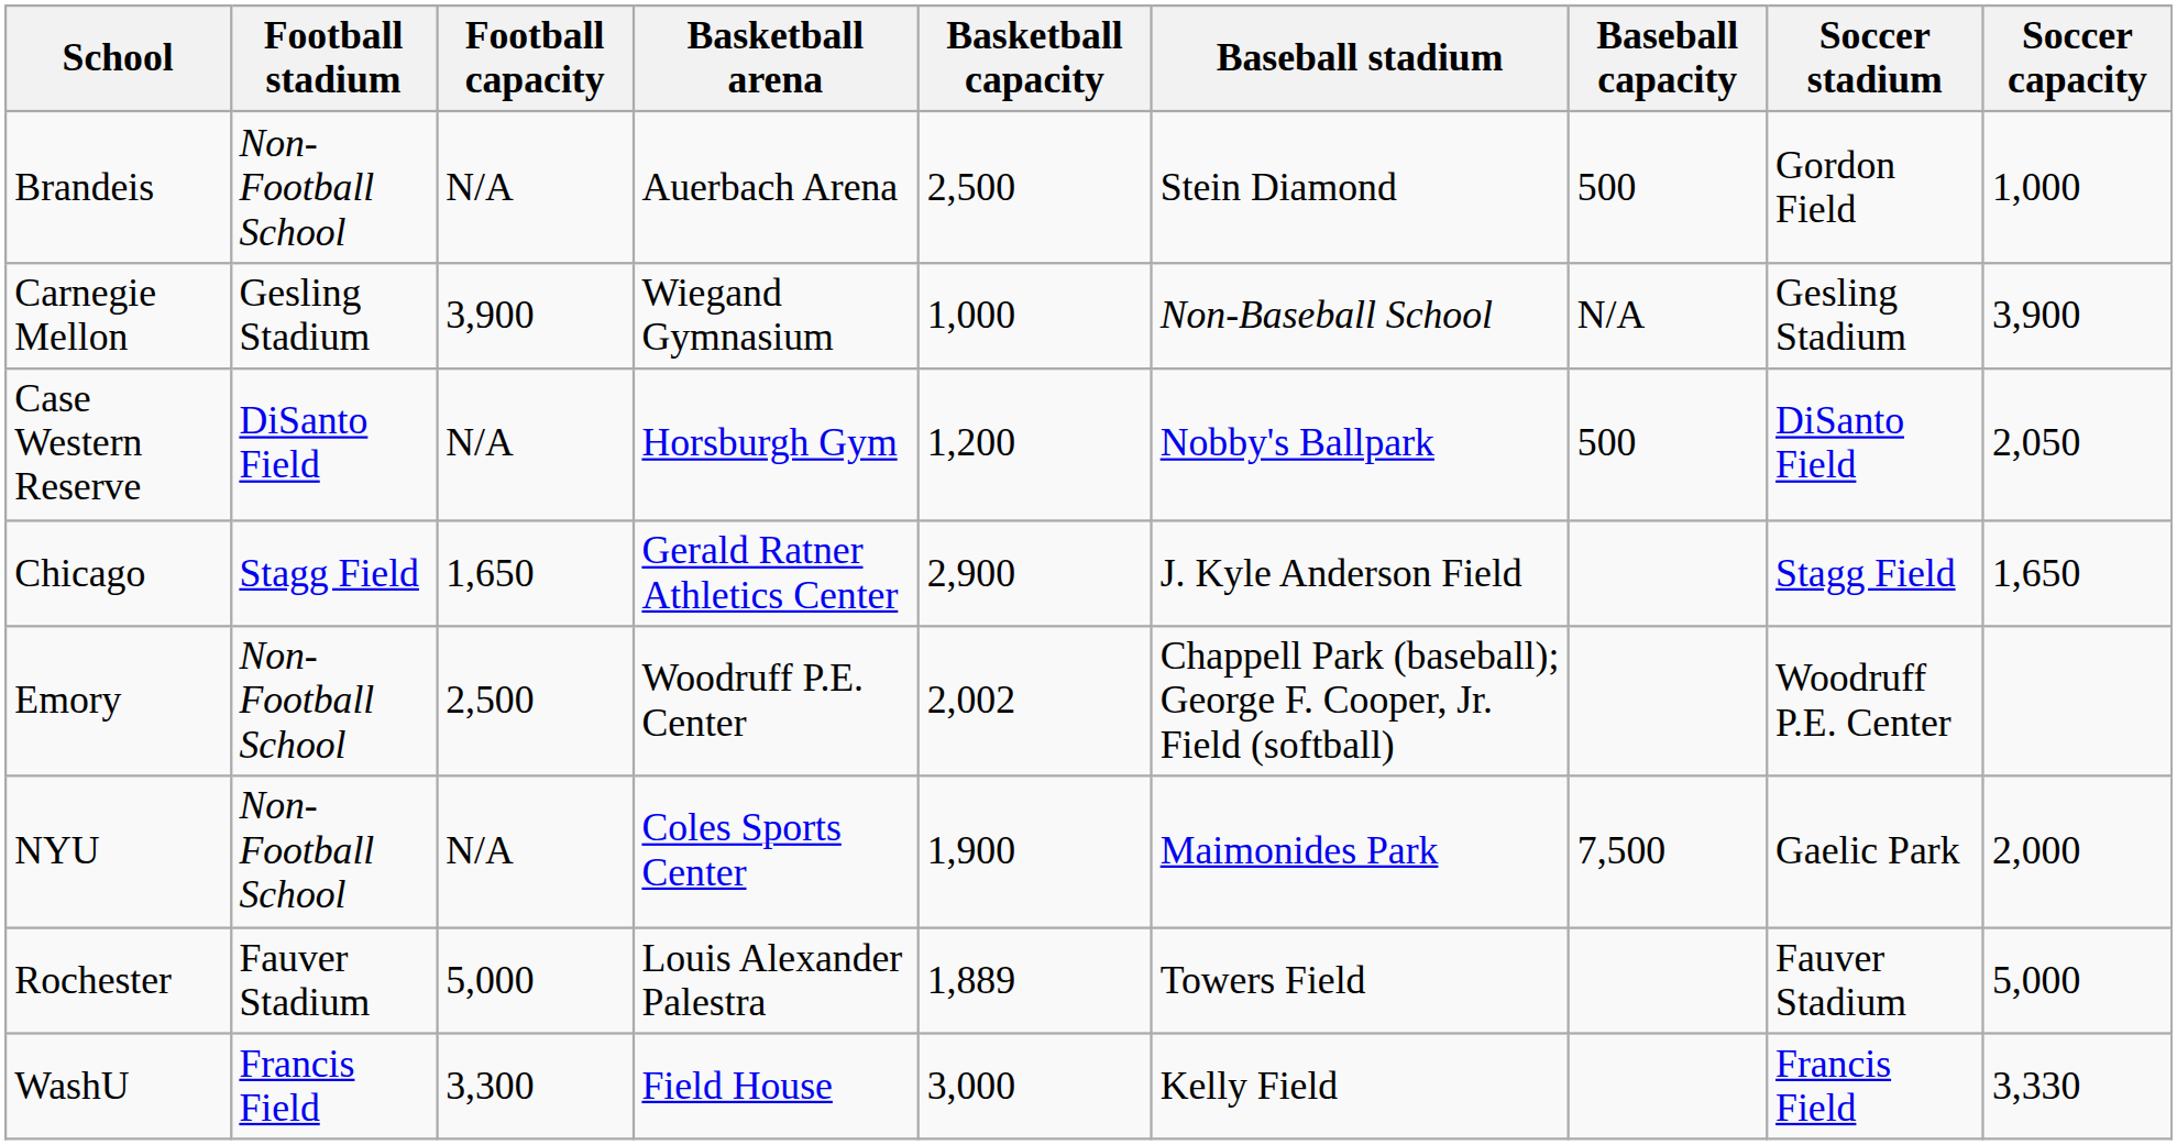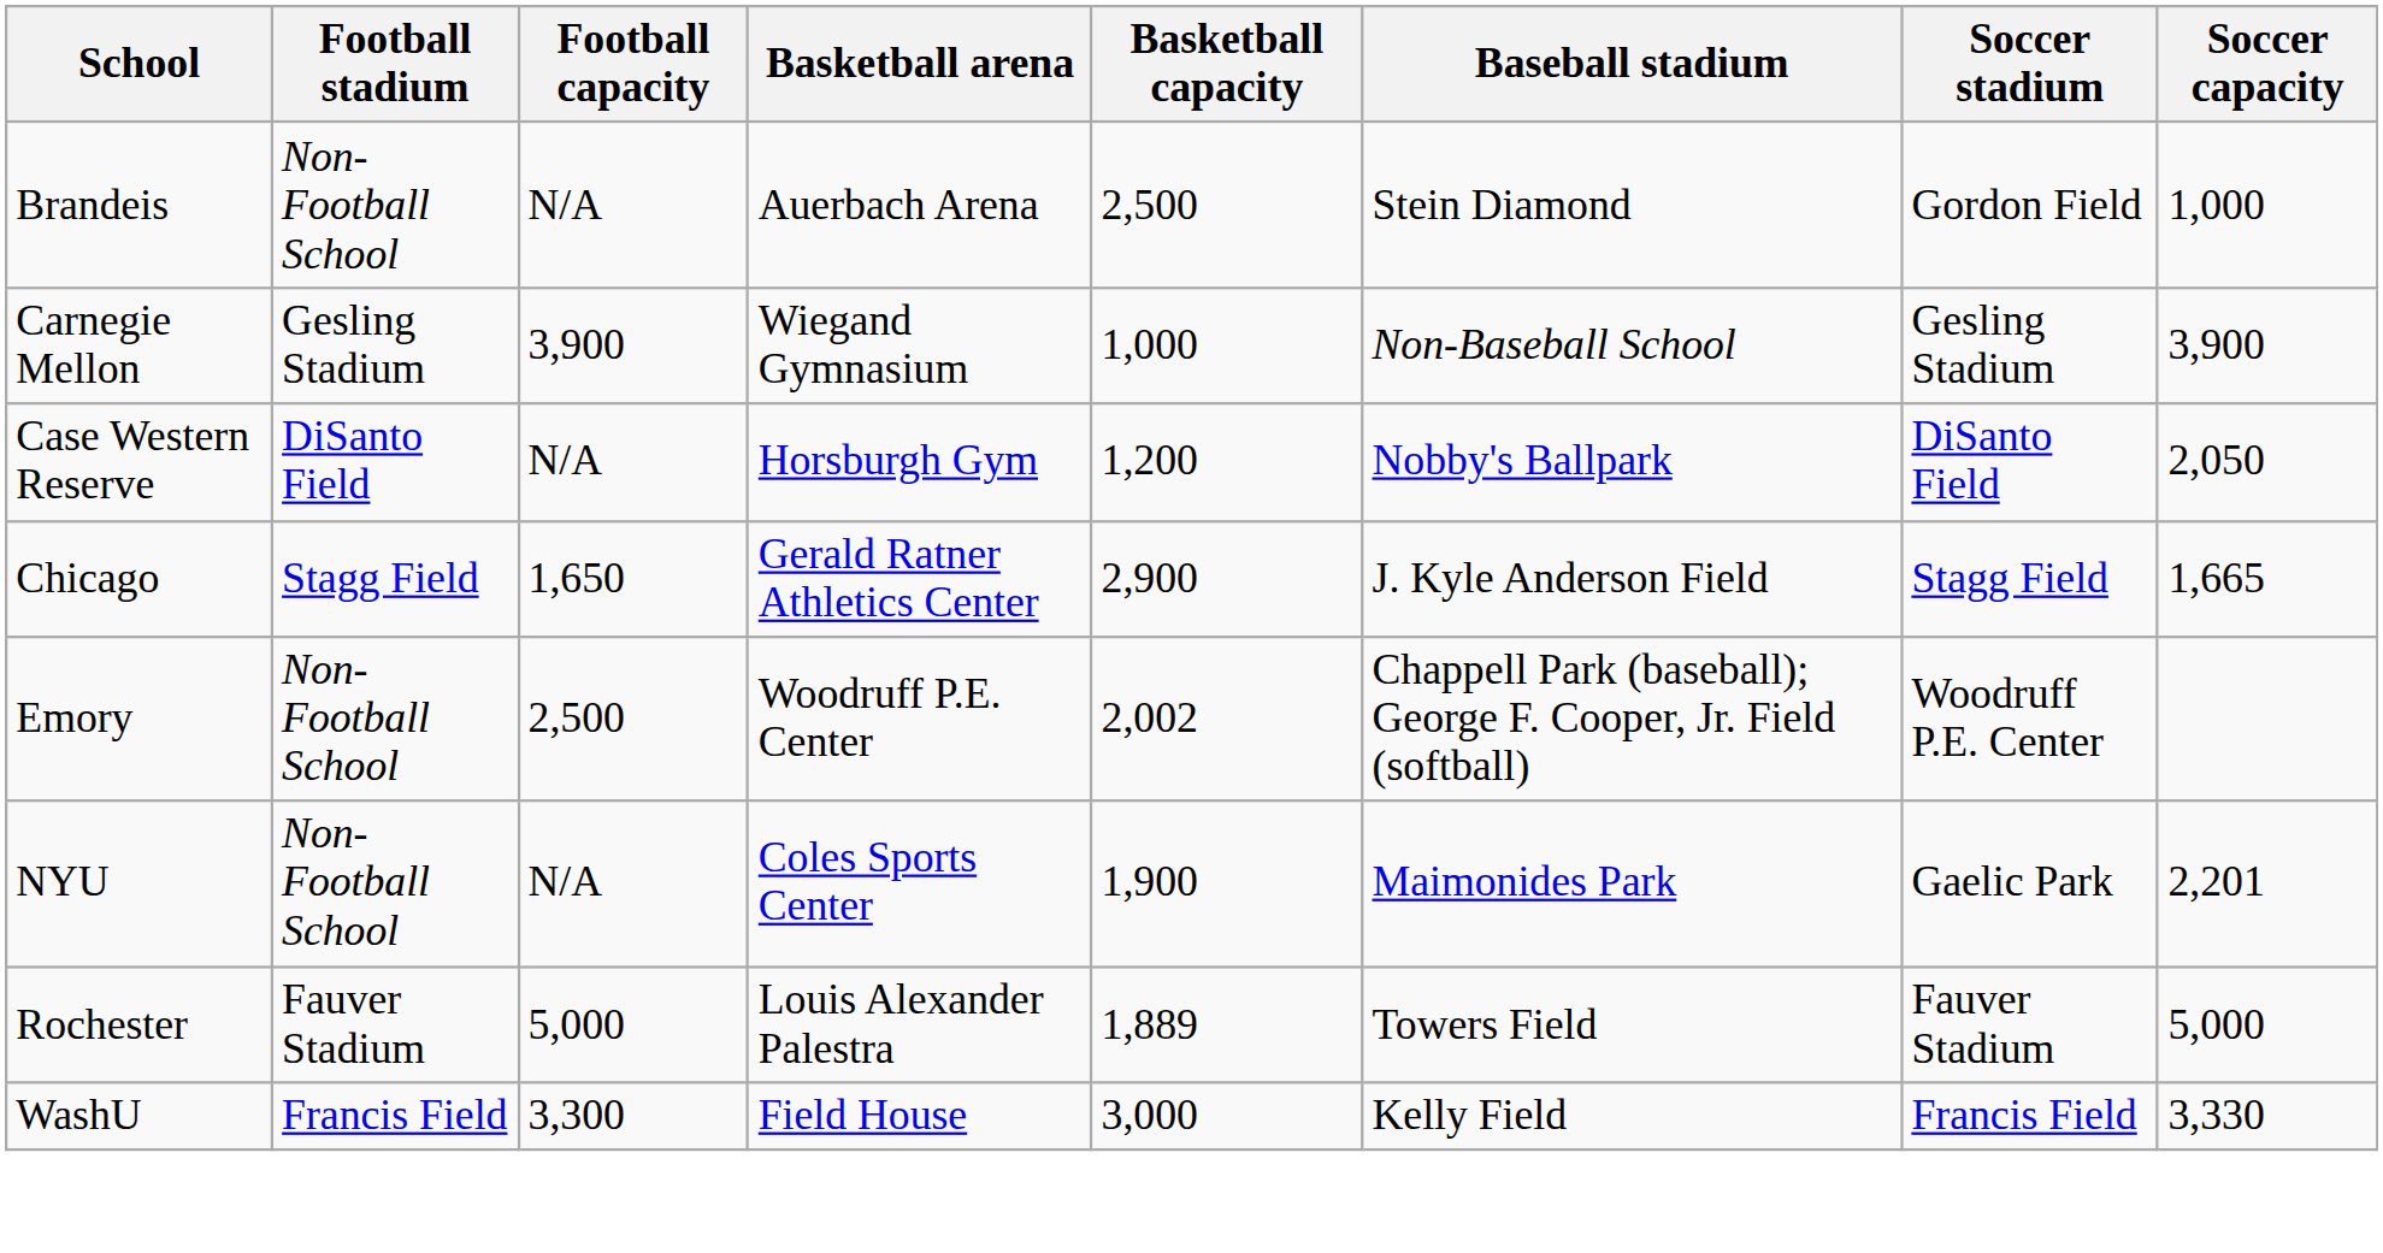 <table class="wikitable sortable" width="100%">
 <tr>
 <th>School</th>
 <th>Football stadium</th>
 <th>Football capacity</th>
 <th>Basketball arena</th>
 <th>Basketball capacity</th>
 <th>Baseball stadium</th>
-<th>Baseball capacity</th>
 <th>Soccer stadium</th>
 <th>Soccer capacity</th>
 </tr>
 <tr>
 <td>Brandeis</td>
 <td><em>Non-Football School</em></td>
 <td>N/A</td>
 <td>Auerbach Arena</td>
 <td>2,500</td>
 <td>Stein Diamond</td>
-<td>500</td>
 <td>Gordon Field</td>
 <td>1,000</td>
 </tr>
 <tr>
 <td>Carnegie Mellon</td>
 <td>Gesling Stadium</td>
 <td>3,900</td>
 <td>Wiegand Gymnasium</td>
 <td>1,000</td>
 <td><em>Non-Baseball School</em></td>
-<td>N/A</td>
 <td>Gesling Stadium</td>
 <td>3,900</td>
 </tr>
 <tr>
 <td>Case Western Reserve</td>
 <td><a href='#'>DiSanto Field</a></td>
 <td>N/A</td>
 <td><a href='#'>Horsburgh Gym</a></td>
 <td>1,200</td>
 <td><a href='#'>Nobby's Ballpark</a></td>
-<td>500</td>
 <td><a href='#'>DiSanto Field</a></td>
 <td>2,050</td>
 </tr>
 <tr>
 <td>Chicago</td>
 <td><a href='#'>Stagg Field</a></td>
 <td>1,650</td>
 <td><a href='#'>Gerald Ratner Athletics Center</a></td>
 <td>2,900</td>
 <td>J. Kyle Anderson Field</td>
-<td></td>
 <td><a href='#'>Stagg Field</a></td>
-<td>1,650</td>
+<td>1,665</td>
 </tr>
 <tr>
 <td>Emory</td>
 <td><em>Non-Football School</em></td>
 <td>2,500</td>
 <td>Woodruff P.E. Center</td>
 <td>2,002</td>
 <td>Chappell Park (baseball); George F. Cooper, Jr. Field (softball)</td>
-<td></td>
 <td>Woodruff P.E. Center</td>
 <td></td>
 </tr>
 <tr>
 <td>NYU</td>
 <td><em>Non-Football School</em></td>
 <td>N/A</td>
 <td><a href='#'>Coles Sports Center</a></td>
 <td>1,900</td>
 <td><a href='#'>Maimonides Park</a></td>
-<td>7,500</td>
 <td>Gaelic Park</td>
-<td>2,000</td>
+<td>2,201</td>
 </tr>
 <tr>
 <td>Rochester</td>
 <td>Fauver Stadium</td>
 <td>5,000</td>
 <td>Louis Alexander Palestra</td>
 <td>1,889</td>
 <td>Towers Field</td>
-<td></td>
 <td>Fauver Stadium</td>
 <td>5,000</td>
 </tr>
 <tr>
 <td>WashU</td>
 <td><a href='#'>Francis Field</a></td>
 <td>3,300</td>
 <td><a href='#'>Field House</a></td>
 <td>3,000</td>
 <td>Kelly Field</td>
-<td></td>
 <td><a href='#'>Francis Field</a></td>
 <td>3,330</td>
 </tr>
 </table>
